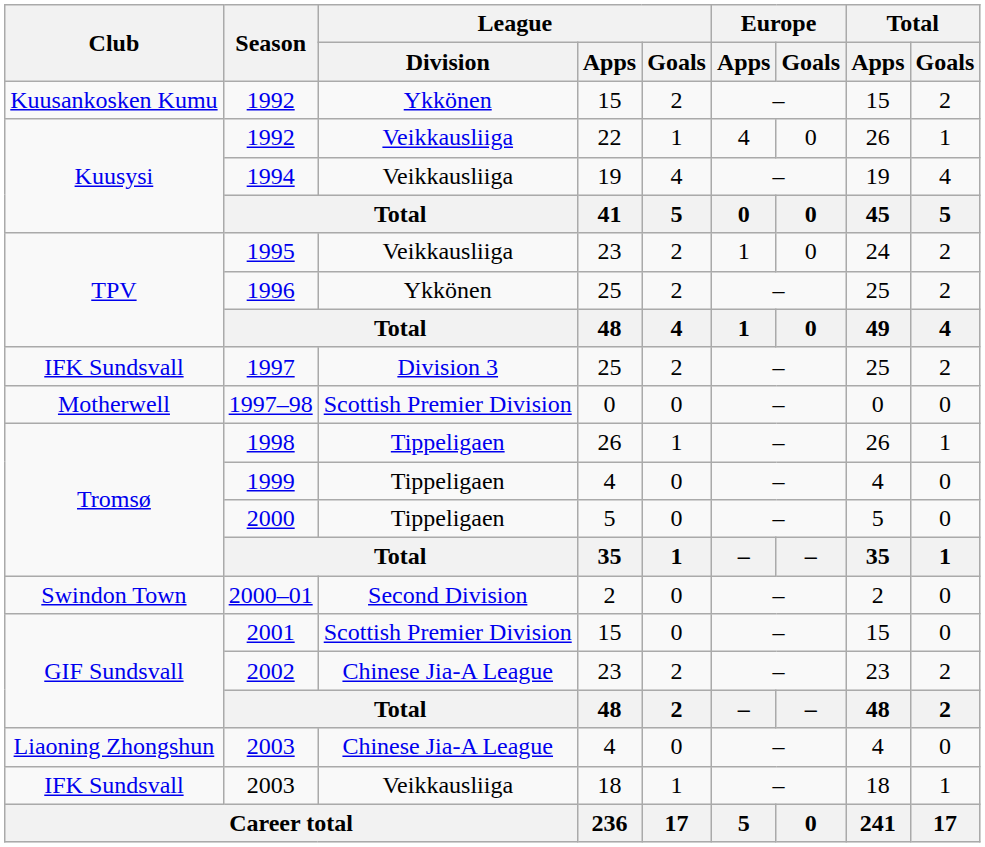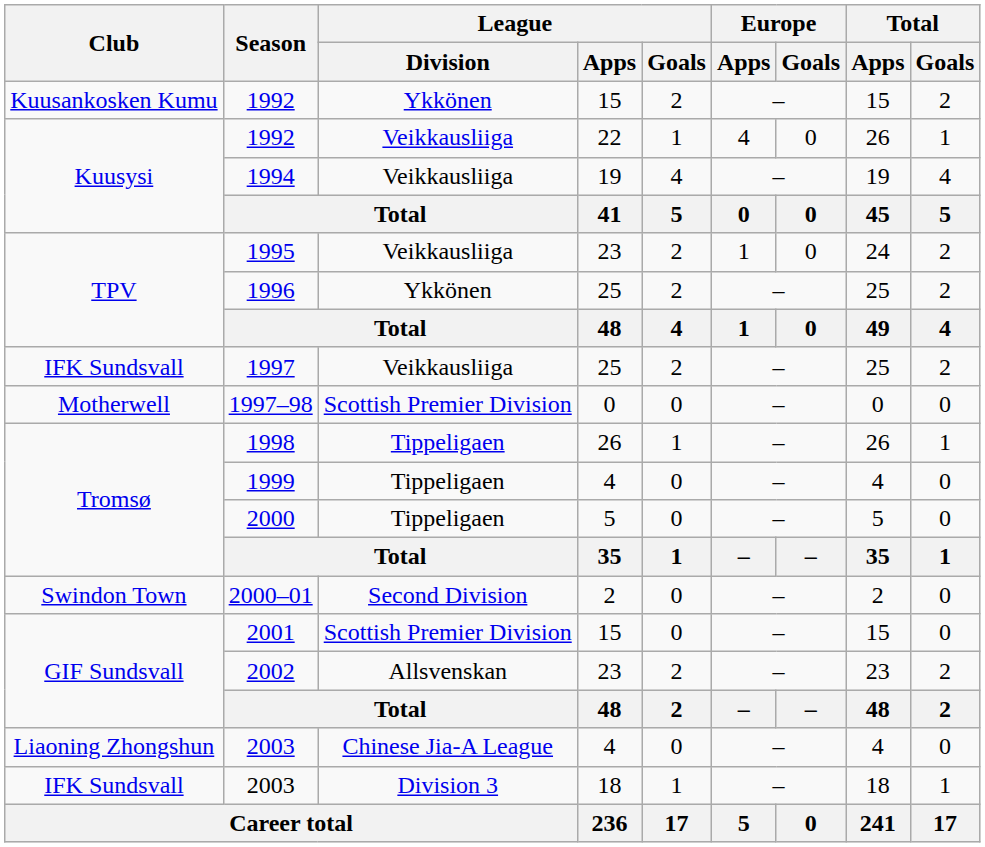 <table class="wikitable" style="text-align:center">
 <tr>
 <th rowspan="2">Club</th>
 <th rowspan="2">Season</th>
 <th colspan="3">League</th>
 <th colspan="2">Europe</th>
 <th colspan="2">Total</th>
 </tr>
 <tr>
 <th>Division</th>
 <th>Apps</th>
 <th>Goals</th>
 <th>Apps</th>
 <th>Goals</th>
 <th>Apps</th>
 <th>Goals</th>
 </tr>
 <tr>
 <td><a href='#'>Kuusankosken Kumu</a></td>
 <td><a href='#'>1992</a></td>
 <td><a href='#'>Ykkönen</a></td>
 <td>15</td>
 <td>2</td>
 <td colspan="2">–</td>
 <td>15</td>
 <td>2</td>
 </tr>
 <tr>
 <td rowspan="3"><a href='#'>Kuusysi</a></td>
 <td><a href='#'>1992</a></td>
 <td><a href='#'>Veikkausliiga</a></td>
 <td>22</td>
 <td>1</td>
 <td>4</td>
 <td>0</td>
 <td>26</td>
 <td>1</td>
 </tr>
 <tr>
 <td><a href='#'>1994</a></td>
 <td>Veikkausliiga</td>
 <td>19</td>
 <td>4</td>
 <td colspan="2">–</td>
 <td>19</td>
 <td>4</td>
 </tr>
 <tr>
 <th colspan="2">Total</th>
 <th>41</th>
 <th>5</th>
 <th>0</th>
 <th>0</th>
 <th>45</th>
 <th>5</th>
 </tr>
 <tr>
 <td rowspan="3"><a href='#'>TPV</a></td>
 <td><a href='#'>1995</a></td>
 <td>Veikkausliiga</td>
 <td>23</td>
 <td>2</td>
 <td>1</td>
 <td>0</td>
 <td>24</td>
 <td>2</td>
 </tr>
 <tr>
 <td><a href='#'>1996</a></td>
 <td>Ykkönen</td>
 <td>25</td>
 <td>2</td>
 <td colspan="2">–</td>
 <td>25</td>
 <td>2</td>
 </tr>
 <tr>
 <th colspan="2">Total</th>
 <th>48</th>
 <th>4</th>
 <th>1</th>
 <th>0</th>
 <th>49</th>
 <th>4</th>
 </tr>
 <tr>
 <td><a href='#'>IFK Sundsvall</a></td>
 <td><a href='#'>1997</a></td>
-<td><a href='#'>Division 3</a></td>
+<td>Veikkausliiga</td>
 <td>25</td>
 <td>2</td>
 <td colspan="2">–</td>
 <td>25</td>
 <td>2</td>
 </tr>
 <tr>
 <td><a href='#'>Motherwell</a></td>
 <td><a href='#'>1997–98</a></td>
 <td><a href='#'>Scottish Premier Division</a></td>
 <td>0</td>
 <td>0</td>
 <td colspan="2">–</td>
 <td>0</td>
 <td>0</td>
 </tr>
 <tr>
 <td rowspan="4"><a href='#'>Tromsø</a></td>
 <td><a href='#'>1998</a></td>
 <td><a href='#'>Tippeligaen</a></td>
 <td>26</td>
 <td>1</td>
 <td colspan="2">–</td>
 <td>26</td>
 <td>1</td>
 </tr>
 <tr>
 <td><a href='#'>1999</a></td>
 <td>Tippeligaen</td>
 <td>4</td>
 <td>0</td>
 <td colspan="2">–</td>
 <td>4</td>
 <td>0</td>
 </tr>
 <tr>
 <td><a href='#'>2000</a></td>
 <td>Tippeligaen</td>
 <td>5</td>
 <td>0</td>
 <td colspan="2">–</td>
 <td>5</td>
 <td>0</td>
 </tr>
 <tr>
 <th colspan="2">Total</th>
 <th>35</th>
 <th>1</th>
 <th>–</th>
 <th>–</th>
 <th>35</th>
 <th>1</th>
 </tr>
 <tr>
 <td><a href='#'>Swindon Town</a></td>
 <td><a href='#'>2000–01</a></td>
 <td><a href='#'>Second Division</a></td>
 <td>2</td>
 <td>0</td>
 <td colspan="2">–</td>
 <td>2</td>
 <td>0</td>
 </tr>
 <tr>
 <td rowspan="3"><a href='#'>GIF Sundsvall</a></td>
 <td><a href='#'>2001</a></td>
 <td><a href='#'>Scottish Premier Division</a></td>
 <td>15</td>
 <td>0</td>
 <td colspan="2">–</td>
 <td>15</td>
 <td>0</td>
 </tr>
 <tr>
 <td><a href='#'>2002</a></td>
-<td><a href='#'>Chinese Jia-A League</a></td>
+<td>Allsvenskan</td>
 <td>23</td>
 <td>2</td>
 <td colspan="2">–</td>
 <td>23</td>
 <td>2</td>
 </tr>
 <tr>
 <th colspan="2">Total</th>
 <th>48</th>
 <th>2</th>
 <th>–</th>
 <th>–</th>
 <th>48</th>
 <th>2</th>
 </tr>
 <tr>
 <td><a href='#'>Liaoning Zhongshun</a></td>
 <td><a href='#'>2003</a></td>
 <td><a href='#'>Chinese Jia-A League</a></td>
 <td>4</td>
 <td>0</td>
 <td colspan="2">–</td>
 <td>4</td>
 <td>0</td>
 </tr>
 <tr>
 <td><a href='#'>IFK Sundsvall</a></td>
 <td>2003</td>
-<td>Veikkausliiga</td>
+<td><a href='#'>Division 3</a></td>
 <td>18</td>
 <td>1</td>
 <td colspan="2">–</td>
 <td>18</td>
 <td>1</td>
 </tr>
 <tr>
 <th colspan="3">Career total</th>
 <th>236</th>
 <th>17</th>
 <th>5</th>
 <th>0</th>
 <th>241</th>
 <th>17</th>
 </tr>
 </table>
